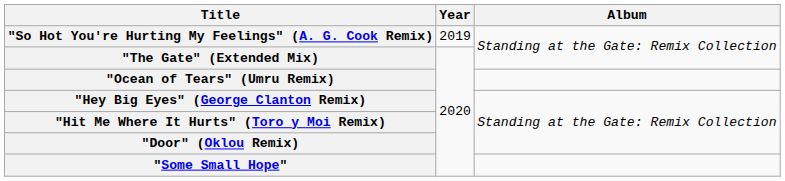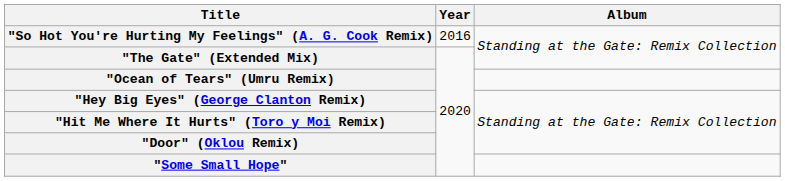 <table class="wikitable plainrowheaders" style="text-align:center;">
 <tr>
 <th scope="col">Title</th>
 <th scope="col">Year</th>
 <th scope="col">Album</th>
 </tr>
 <tr>
 <th scope="row">"So Hot You're Hurting My Feelings" (<a href='#'>A. G. Cook</a> Remix)</th>
-<td>2019</td>
+<td>2016</td>
 <td rowspan="2"><em>Standing at the Gate: Remix Collection</em></td>
 </tr>
 <tr>
 <th scope="row">"The Gate" (Extended Mix)</th>
 <td rowspan="6">2020</td>
 </tr>
 <tr>
 <th scope="row">"Ocean of Tears" (Umru Remix)</th>
 <td></td>
 </tr>
 <tr>
 <th scope="row">"Hey Big Eyes" (<a href='#'>George Clanton</a> Remix)</th>
 <td rowspan="3"><em>Standing at the Gate: Remix Collection</em></td>
 </tr>
 <tr>
 <th scope="row">"Hit Me Where It Hurts" (<a href='#'>Toro y Moi</a> Remix)<br></th>
 </tr>
 <tr>
 <th scope="row">"Door" (<a href='#'>Oklou</a> Remix)</th>
 </tr>
 <tr>
 <th scope="row">"<a href='#'>Some Small Hope</a>"<br></th>
 <td></td>
 </tr>
 </table>
